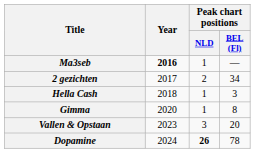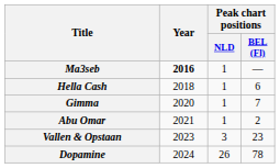 <table class="wikitable plainrowheaders" style="text-align:center;">
 <tr>
 <th scope="col" rowspan="2" style="width:14em;">Title</th>
 <th scope="col" rowspan="2" style="width:4em;">Year</th>
 <th scope="col" colspan="2">Peak chart positions</th>
 </tr>
 <tr>
 <th scope="col" style="width:3em;font-size:90%;"><a href='#'>NLD</a><br></th>
 <th scope="col" style="width:3em;font-size:90%;"><a href='#'>BEL<br>(Fl)</a><br></th>
 </tr>
 <tr>
 <th scope="row"><em>Ma3seb</em></th>
 <td><strong>2016</strong></td>
 <td>1</td>
 <td>—</td>
 </tr>
 <tr>
-<th scope="row"><em>2 gezichten</em></th>
-<td>2017</td>
-<td>2</td>
-<td>34</td>
-</tr>
-<tr>
 <th scope="row"><em>Hella Cash</em></th>
 <td>2018</td>
 <td>1</td>
-<td>3</td>
+<td>6</td>
 </tr>
 <tr>
 <th scope="row"><em>Gimma</em></th>
 <td>2020</td>
 <td>1</td>
-<td>8</td>
+<td>7</td>
+</tr>
+<tr>
+<th scope="row"><em>Abu Omar</em></th>
+<td>2021</td>
+<td>1</td>
+<td>2</td>
 </tr>
 <tr>
 <th scope="row"><em>Vallen & Opstaan</em></th>
 <td>2023</td>
 <td>3</td>
-<td>20</td>
+<td>23</td>
 </tr>
 <tr>
 <th scope="row"><em>Dopamine</em></th>
 <td>2024</td>
-<td><strong>26</strong></td>
+<td>26</td>
 <td>78</td>
 </tr>
 </table>
